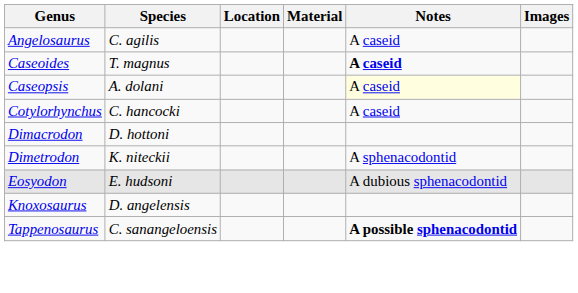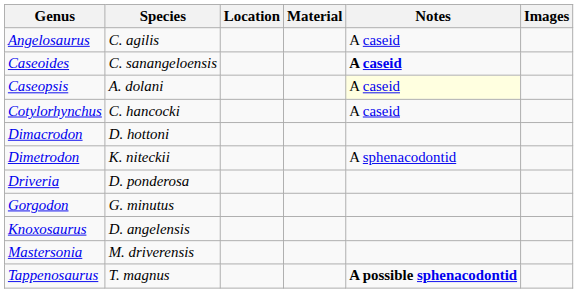 <table class="wikitable sortable">
 <tr>
 <th>Genus</th>
 <th>Species</th>
 <th>Location</th>
 <th>Material</th>
 <th>Notes</th>
 <th>Images</th>
 </tr>
 <tr>
 <td><em><a href='#'>Angelosaurus</a></em></td>
 <td><em>C. agilis</em></td>
 <td></td>
 <td></td>
 <td>A <a href='#'>caseid</a></td>
 <td></td>
 </tr>
 <tr>
 <td><em><a href='#'>Caseoides</a></em></td>
-<td><em>T. magnus</em></td>
+<td><em>C. sanangeloensis</em></td>
 <td></td>
 <td></td>
 <td><strong>A <a href='#'>caseid</a></strong></td>
 <td></td>
 </tr>
 <tr>
 <td><em><a href='#'>Caseopsis</a></em></td>
 <td><em>A. dolani</em></td>
 <td></td>
 <td></td>
 <td style="background: lightyellow;">A <a href='#'>caseid</a></td>
 <td></td>
 </tr>
 <tr>
 <td><em><a href='#'>Cotylorhynchus</a></em></td>
 <td><em>C. hancocki</em></td>
 <td></td>
 <td></td>
 <td>A <a href='#'>caseid</a></td>
 <td></td>
 </tr>
 <tr>
 <td><em><a href='#'>Dimacrodon</a></em></td>
 <td><em>D. hottoni</em></td>
 <td></td>
 <td></td>
 <td></td>
 <td></td>
 </tr>
 <tr>
 <td><em><a href='#'>Dimetrodon</a></em></td>
 <td><em>K. niteckii</em></td>
 <td></td>
 <td></td>
 <td>A <a href='#'>sphenacodontid</a></td>
 <td></td>
 </tr>
 <tr>
-<td style="background:#e6e6e6;"><em><a href='#'>Eosyodon</a></em></td>
-<td style="background:#e6e6e6;"><em>E. hudsoni</em></td>
-<td style="background:#e6e6e6;"></td>
-<td style="background:#e6e6e6;"></td>
-<td style="background:#e6e6e6;">A dubious <a href='#'>sphenacodontid</a></td>
-<td style="background:#e6e6e6;"></td>
+<td><em><a href='#'>Driveria</a></em></td>
+<td><em>D. ponderosa</em></td>
+<td></td>
+<td></td>
+<td></td>
+<td></td>
+</tr>
+<tr>
+<td><em><a href='#'>Gorgodon</a></em></td>
+<td><em>G. minutus</em></td>
+<td></td>
+<td></td>
+<td></td>
+<td></td>
 </tr>
 <tr>
 <td><em><a href='#'>Knoxosaurus</a></em></td>
 <td><em>D. angelensis</em></td>
 <td></td>
 <td></td>
 <td></td>
 <td></td>
 </tr>
 <tr>
+<td><em><a href='#'>Mastersonia</a></em></td>
+<td><em>M. driverensis</em></td>
+<td></td>
+<td></td>
+<td></td>
+<td></td>
+</tr>
+<tr>
 <td><em><a href='#'>Tappenosaurus</a></em></td>
-<td><em>C. sanangeloensis</em></td>
+<td><em>T. magnus</em></td>
 <td></td>
 <td></td>
 <td><strong>A possible <a href='#'>sphenacodontid</a></strong></td>
 <td></td>
 </tr>
 </table>
